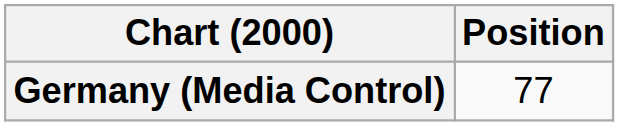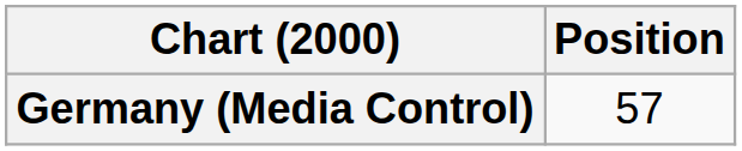 <table class="wikitable plainrowheaders" style="text-align:center">
 <tr>
 <th scope="col">Chart (2000)</th>
 <th scope="col">Position</th>
 </tr>
 <tr>
 <th scope="row">Germany (Media Control)</th>
-<td>77</td>
+<td>57</td>
 </tr>
 </table>
